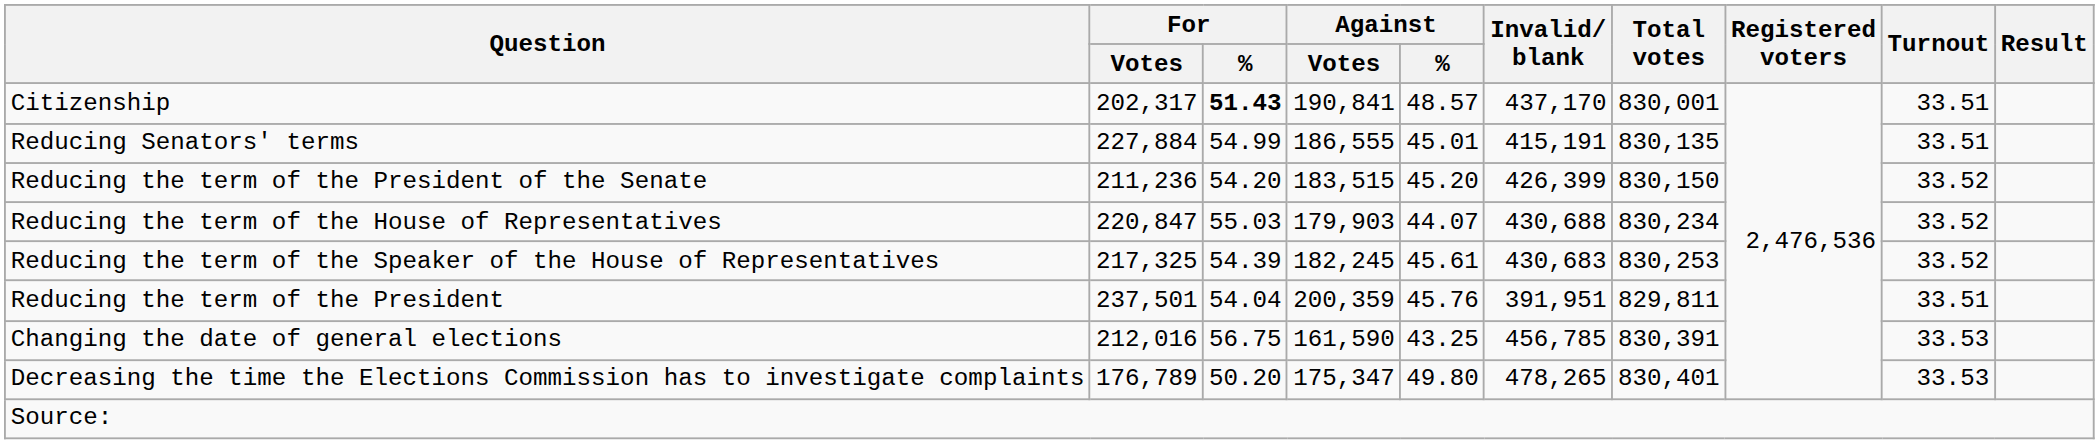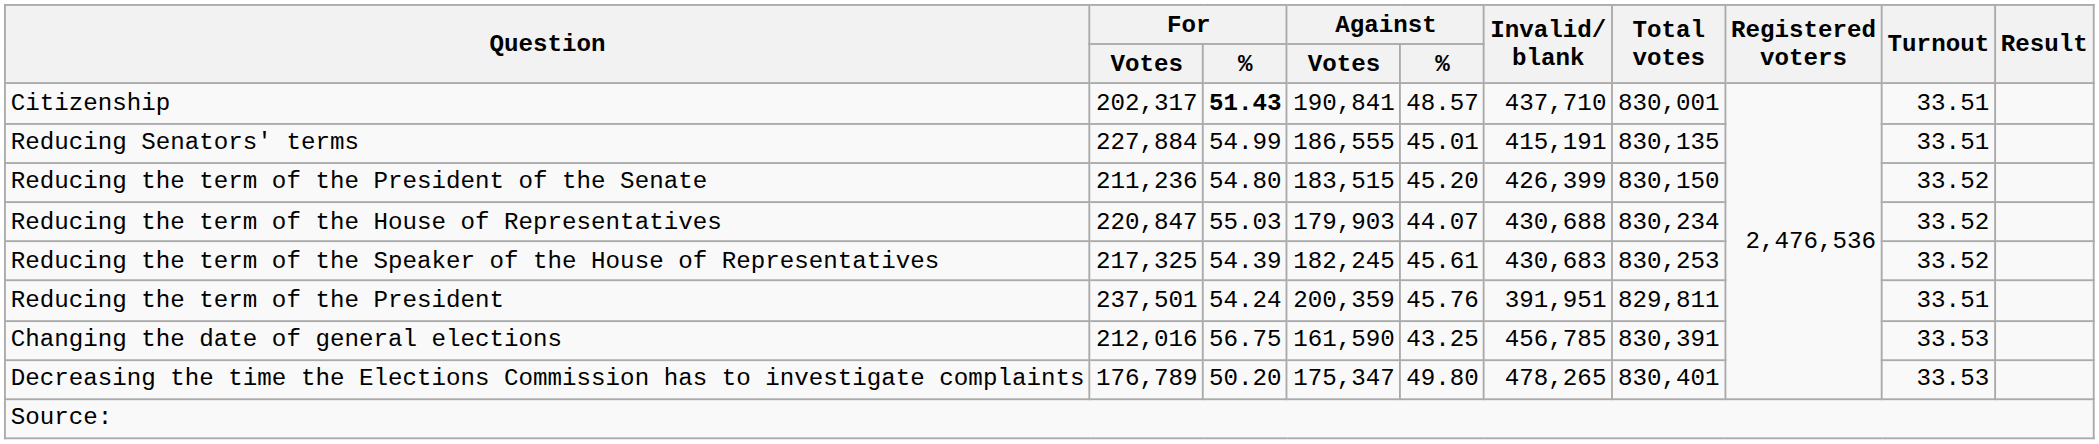 <table class=wikitable style=text-align:right>
 <tr>
 <th rowspan=2>Question</th>
 <th colspan=2>For</th>
 <th colspan=2>Against</th>
 <th rowspan=2>Invalid/<br>blank</th>
 <th rowspan=2>Total<br>votes</th>
 <th rowspan=2>Registered<br>voters</th>
 <th rowspan=2>Turnout</th>
 <th rowspan=2>Result</th>
 </tr>
 <tr>
 <th>Votes</th>
 <th>%</th>
 <th>Votes</th>
 <th>%</th>
 </tr>
 <tr>
 <td align=left>Citizenship</td>
 <td>202,317</td>
 <td><strong>51.43</strong></td>
 <td>190,841</td>
 <td>48.57</td>
-<td>437,170</td>
+<td>437,710</td>
 <td>830,001</td>
 <td rowspan=8>2,476,536</td>
 <td>33.51</td>
 <td></td>
 </tr>
 <tr>
 <td align=left>Reducing Senators' terms</td>
 <td>227,884</td>
 <td>54.99</td>
 <td>186,555</td>
 <td>45.01</td>
 <td>415,191</td>
 <td>830,135</td>
 <td>33.51</td>
 <td></td>
 </tr>
 <tr>
 <td align=left>Reducing the term of the President of the Senate</td>
 <td>211,236</td>
-<td>54.20</td>
+<td>54.80</td>
 <td>183,515</td>
 <td>45.20</td>
 <td>426,399</td>
 <td>830,150</td>
 <td>33.52</td>
 <td></td>
 </tr>
 <tr>
 <td align=left>Reducing the term of the House of Representatives</td>
 <td>220,847</td>
 <td>55.03</td>
 <td>179,903</td>
 <td>44.07</td>
 <td>430,688</td>
 <td>830,234</td>
 <td>33.52</td>
 <td></td>
 </tr>
 <tr>
 <td align=left>Reducing the term of the Speaker of the House of Representatives</td>
 <td>217,325</td>
 <td>54.39</td>
 <td>182,245</td>
 <td>45.61</td>
 <td>430,683</td>
 <td>830,253</td>
 <td>33.52</td>
 <td></td>
 </tr>
 <tr>
 <td align=left>Reducing the term of the President</td>
 <td>237,501</td>
-<td>54.04</td>
+<td>54.24</td>
 <td>200,359</td>
 <td>45.76</td>
 <td>391,951</td>
 <td>829,811</td>
 <td>33.51</td>
 <td></td>
 </tr>
 <tr>
 <td align=left>Changing the date of general elections</td>
 <td>212,016</td>
 <td>56.75</td>
 <td>161,590</td>
 <td>43.25</td>
 <td>456,785</td>
 <td>830,391</td>
 <td>33.53</td>
 <td></td>
 </tr>
 <tr>
 <td align=left>Decreasing the time the Elections Commission has to investigate complaints</td>
 <td>176,789</td>
 <td>50.20</td>
 <td>175,347</td>
 <td>49.80</td>
 <td>478,265</td>
 <td>830,401</td>
 <td>33.53</td>
 <td></td>
 </tr>
 <tr>
 <td colspan=14 align=left>Source: </td>
 </tr>
 </table>
